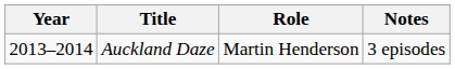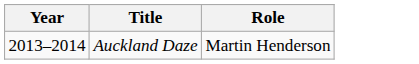 <table class="wikitable">
 <tr>
 <th>Year</th>
 <th>Title</th>
 <th>Role</th>
-<th class="unsortable">Notes</th>
 </tr>
 <tr>
 <td>2013–2014</td>
 <td><em>Auckland Daze</em></td>
 <td>Martin Henderson</td>
-<td>3 episodes</td>
 </tr>
 </table>
